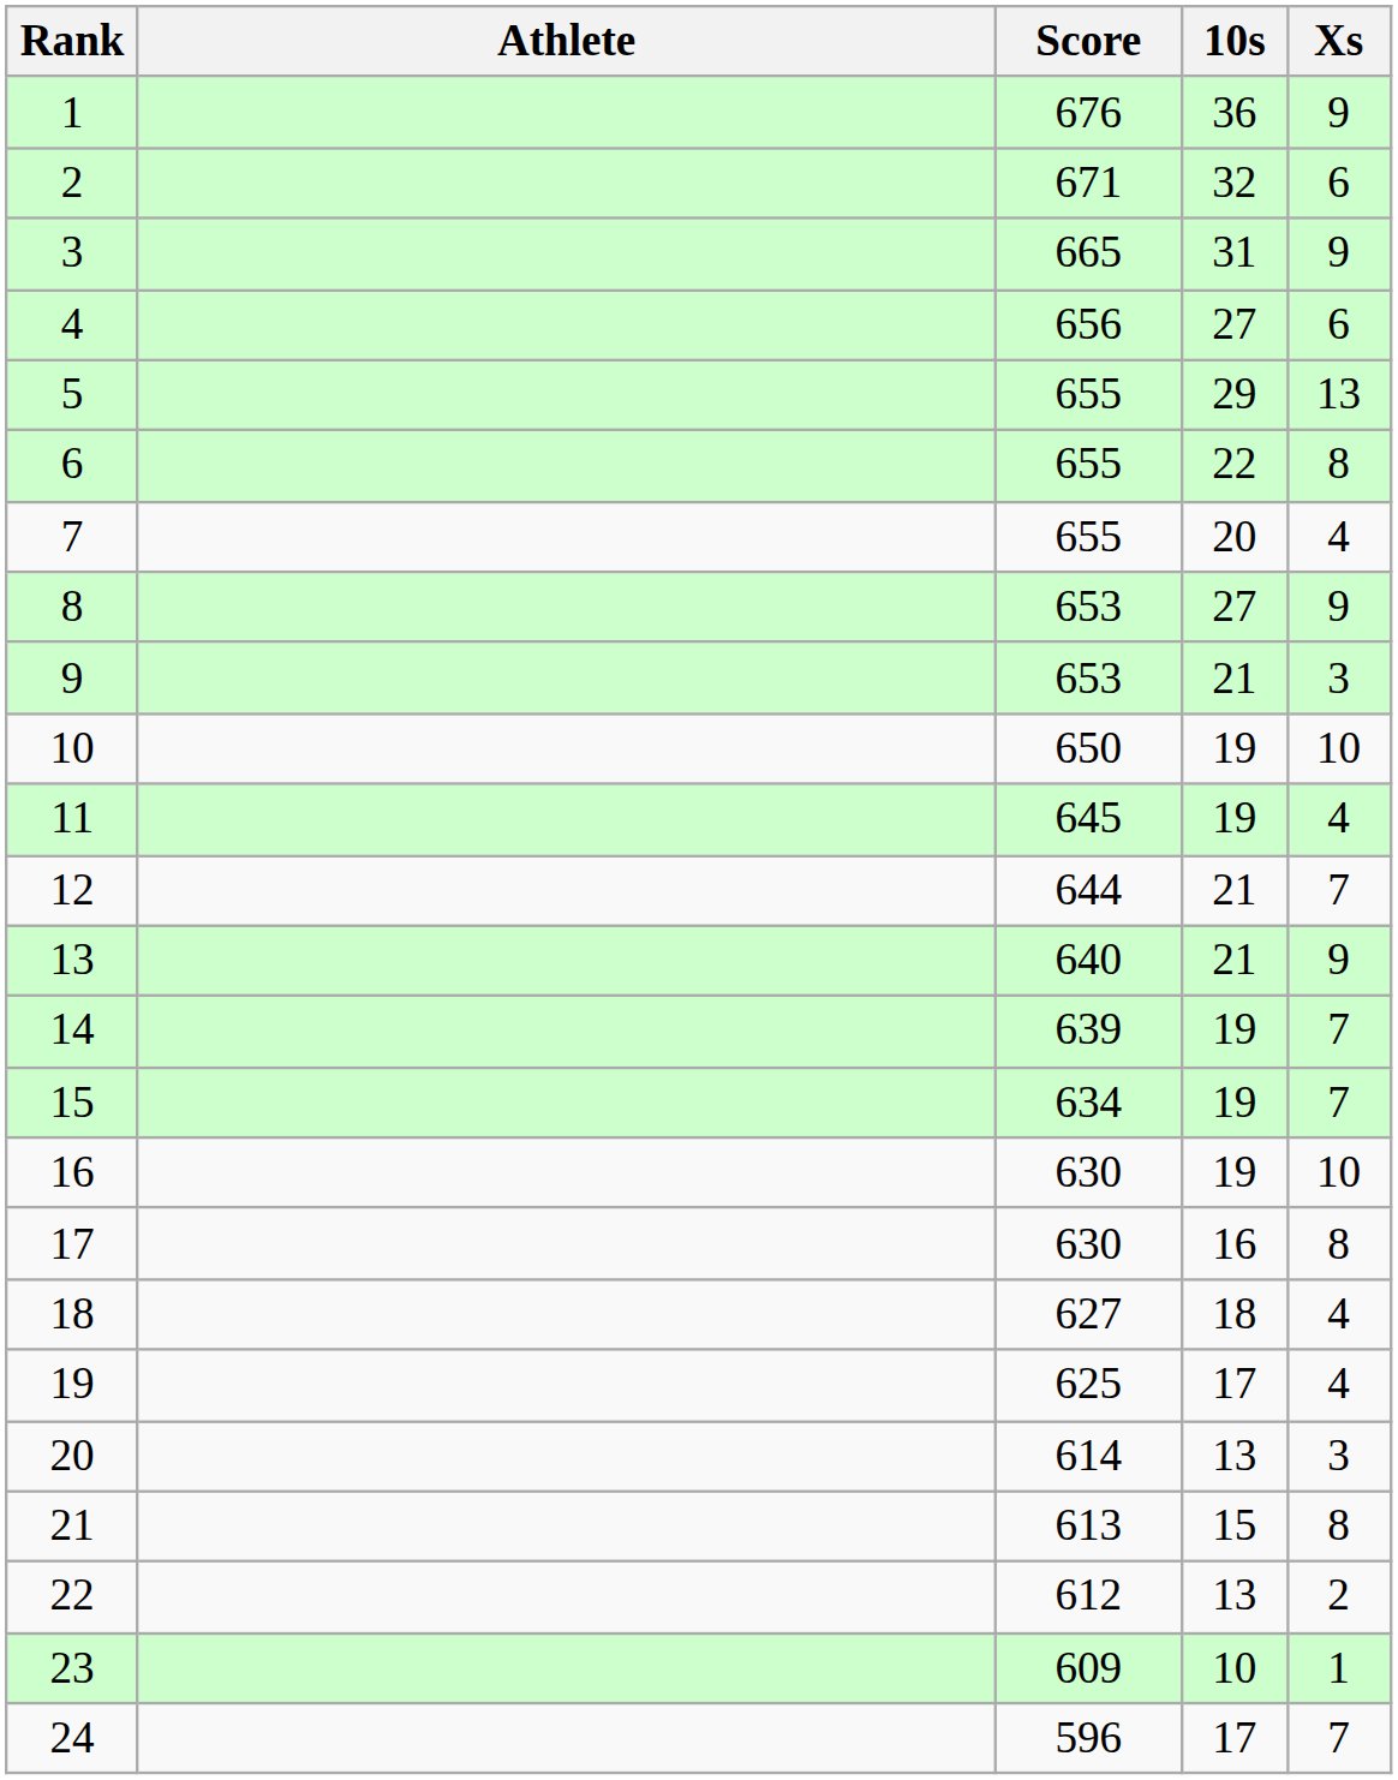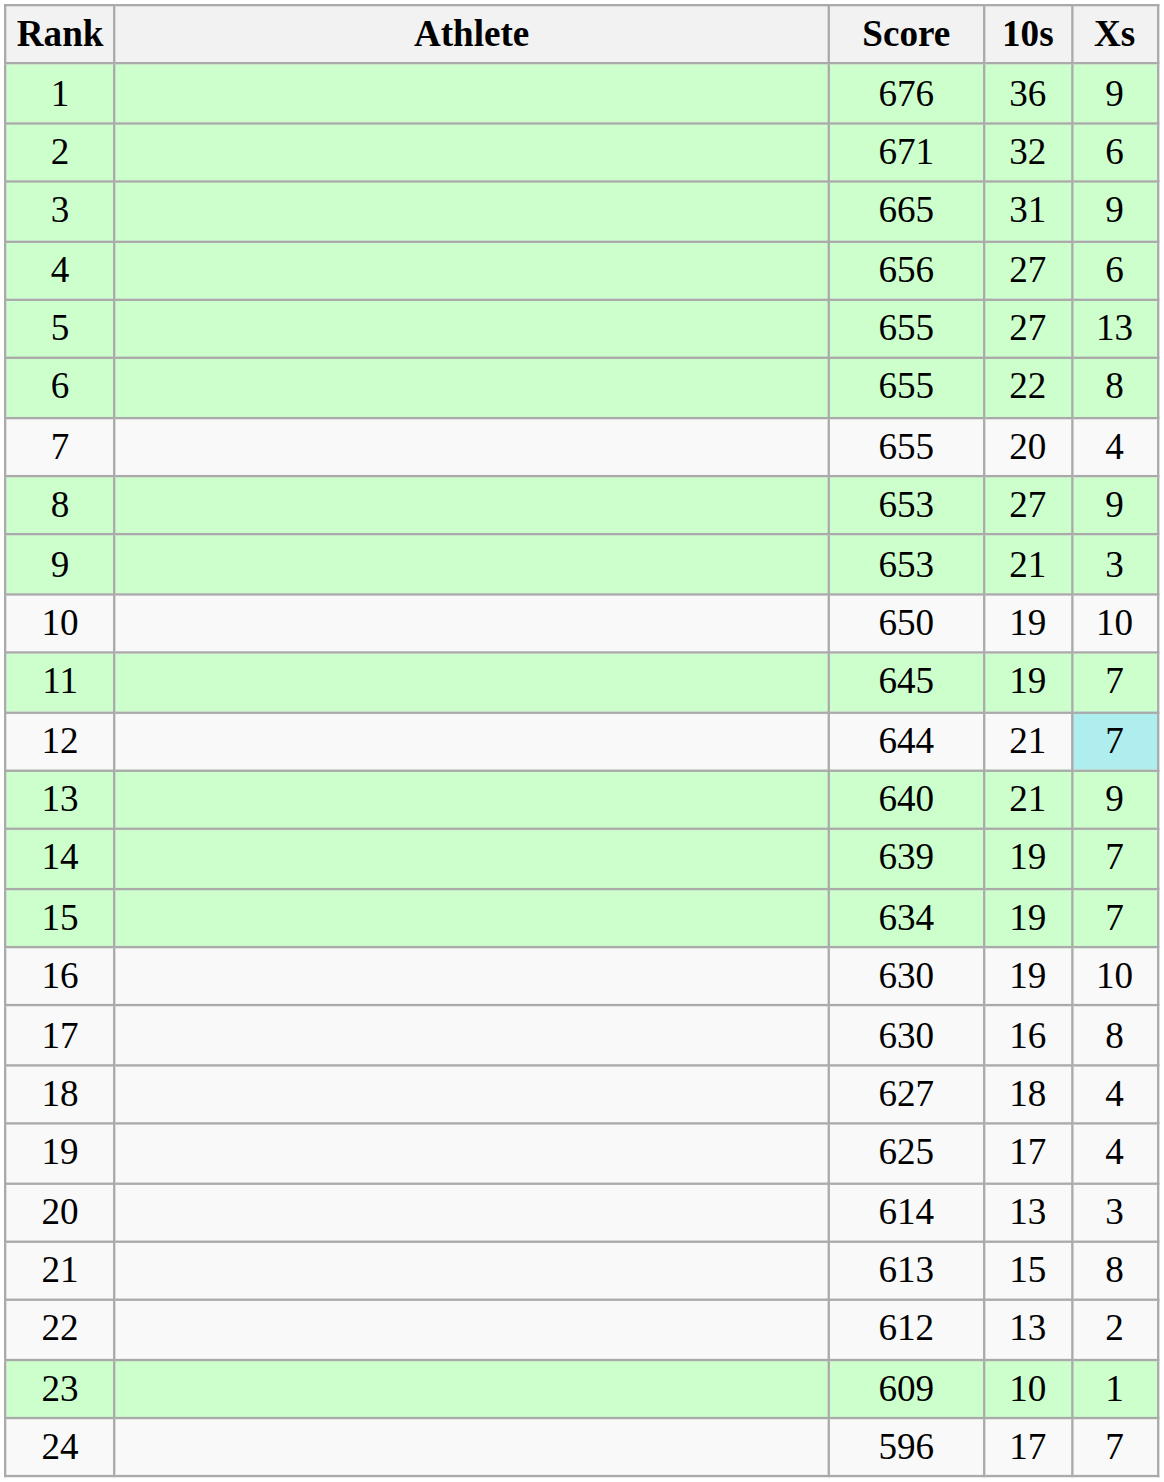 <table class=wikitable style="text-align:center">
 <tr>
 <th width=40>Rank</th>
 <th width=300>Athlete</th>
 <th width=60>Score</th>
 <th width=30>10s</th>
 <th width=30>Xs</th>
 </tr>
 <tr bgcolor=ccffcc>
 <td>1</td>
 <td align=left></td>
 <td>676</td>
 <td>36</td>
 <td>9</td>
 </tr>
 <tr bgcolor=ccffcc>
 <td>2</td>
 <td align=left></td>
 <td>671</td>
 <td>32</td>
 <td>6</td>
 </tr>
 <tr bgcolor=ccffcc>
 <td>3</td>
 <td align=left></td>
 <td>665</td>
 <td>31</td>
 <td>9</td>
 </tr>
 <tr bgcolor=ccffcc>
 <td>4</td>
 <td align=left></td>
 <td>656</td>
 <td>27</td>
 <td>6</td>
 </tr>
 <tr bgcolor=ccffcc>
 <td>5</td>
 <td align=left></td>
 <td>655</td>
-<td>29</td>
+<td>27</td>
 <td>13</td>
 </tr>
 <tr bgcolor=ccffcc>
 <td>6</td>
 <td align=left></td>
 <td>655</td>
 <td>22</td>
 <td>8</td>
 </tr>
 <tr>
 <td>7</td>
 <td align=left></td>
 <td>655</td>
 <td>20</td>
 <td>4</td>
 </tr>
 <tr bgcolor=ccffcc>
 <td>8</td>
 <td align=left></td>
 <td>653</td>
 <td>27</td>
 <td>9</td>
 </tr>
 <tr bgcolor=ccffcc>
 <td>9</td>
 <td align=left></td>
 <td>653</td>
 <td>21</td>
 <td>3</td>
 </tr>
 <tr>
 <td>10</td>
 <td align=left></td>
 <td>650</td>
 <td>19</td>
 <td>10</td>
 </tr>
 <tr bgcolor=ccffcc>
 <td>11</td>
 <td align=left></td>
 <td>645</td>
 <td>19</td>
-<td>4</td>
+<td>7</td>
 </tr>
 <tr>
 <td>12</td>
 <td align=left></td>
 <td>644</td>
 <td>21</td>
-<td>7</td>
+<td style="background: paleturquoise;">7</td>
 </tr>
 <tr bgcolor=ccffcc>
 <td>13</td>
 <td align=left></td>
 <td>640</td>
 <td>21</td>
 <td>9</td>
 </tr>
 <tr bgcolor=ccffcc>
 <td>14</td>
 <td align=left></td>
 <td>639</td>
 <td>19</td>
 <td>7</td>
 </tr>
 <tr bgcolor=ccffcc>
 <td>15</td>
 <td align=left></td>
 <td>634</td>
 <td>19</td>
 <td>7</td>
 </tr>
 <tr>
 <td>16</td>
 <td align=left></td>
 <td>630</td>
 <td>19</td>
 <td>10</td>
 </tr>
 <tr>
 <td>17</td>
 <td align=left></td>
 <td>630</td>
 <td>16</td>
 <td>8</td>
 </tr>
 <tr>
 <td>18</td>
 <td align=left></td>
 <td>627</td>
 <td>18</td>
 <td>4</td>
 </tr>
 <tr>
 <td>19</td>
 <td align=left></td>
 <td>625</td>
 <td>17</td>
 <td>4</td>
 </tr>
 <tr>
 <td>20</td>
 <td align=left></td>
 <td>614</td>
 <td>13</td>
 <td>3</td>
 </tr>
 <tr>
 <td>21</td>
 <td align=left></td>
 <td>613</td>
 <td>15</td>
 <td>8</td>
 </tr>
 <tr>
 <td>22</td>
 <td align=left></td>
 <td>612</td>
 <td>13</td>
 <td>2</td>
 </tr>
 <tr bgcolor=ccffcc>
 <td>23</td>
 <td align=left></td>
 <td>609</td>
 <td>10</td>
 <td>1</td>
 </tr>
 <tr>
 <td>24</td>
 <td align=left></td>
 <td>596</td>
 <td>17</td>
 <td>7</td>
 </tr>
 </table>
